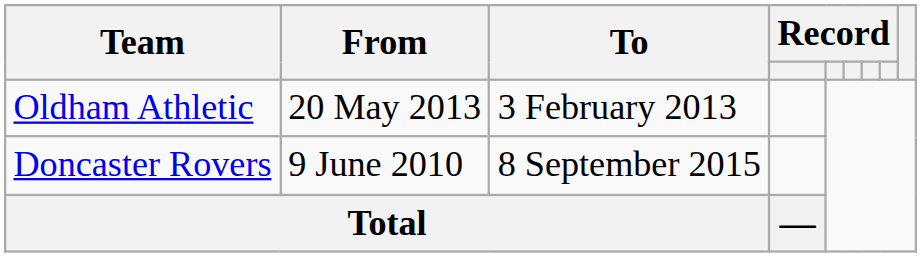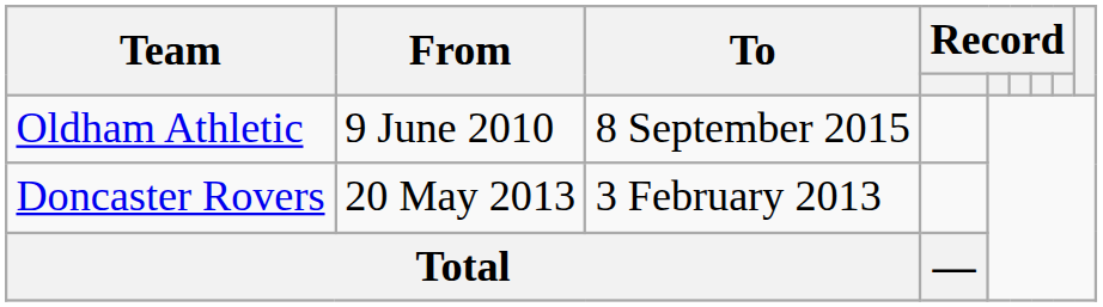 <table class=wikitable style="text-align: center">
 <tr>
 <th scope="col" rowspan=2>Team</th>
 <th scope="col" rowspan=2>From</th>
 <th scope="col" rowspan=2>To</th>
 <th scope="colgroup" colspan=5>Record</th>
 <th scope="col" rowspan=2></th>
 </tr>
 <tr>
 <th scope="col"></th>
 <th scope="col"></th>
 <th scope="col"></th>
 <th scope="col"></th>
 <th scope="col"></th>
 </tr>
 <tr>
 <td scope="row" align=left><a href='#'>Oldham Athletic</a></td>
-<td align=left>20 May 2013</td>
-<td align=left>3 February 2013<br></td>
+<td align=left>9 June 2010</td>
+<td align=left>8 September 2015<br></td>
 <td></td>
 </tr>
 <tr>
 <td scope="row" align=left><a href='#'>Doncaster Rovers</a></td>
-<td align=left>9 June 2010</td>
-<td align=left>8 September 2015<br></td>
+<td align=left>20 May 2013</td>
+<td align=left>3 February 2013<br></td>
 <td></td>
 </tr>
 <tr>
 <th scope="row" colspan=3>Total<br></th>
 <th>—</th>
 </tr>
 </table>
